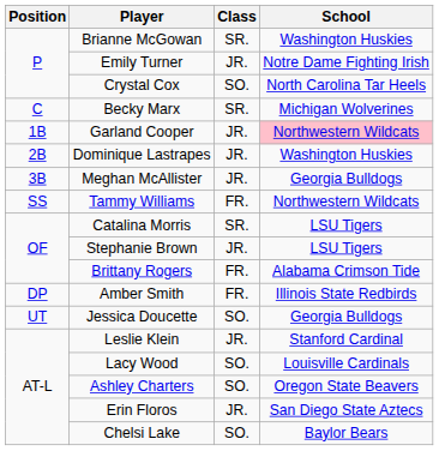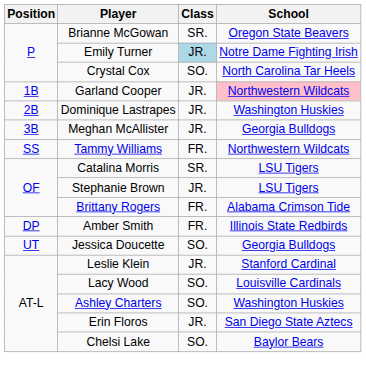 <table class="wikitable">
 <tr>
 <th>Position</th>
 <th>Player</th>
 <th>Class</th>
 <th>School</th>
 </tr>
 <tr align=center>
 <td rowspan=3><a href='#'>P</a></td>
 <td>Brianne McGowan</td>
 <td>SR.</td>
-<td><a href='#'>Washington Huskies</a></td>
+<td><a href='#'>Oregon State Beavers</a></td>
 </tr>
 <tr align=center>
 <td>Emily Turner</td>
-<td>JR.</td>
+<td style="background: lightblue;">JR.</td>
 <td><a href='#'>Notre Dame Fighting Irish</a></td>
 </tr>
 <tr align=center>
 <td>Crystal Cox</td>
 <td>SO.</td>
 <td><a href='#'>North Carolina Tar Heels</a></td>
-</tr>
-<tr align=center>
-<td rowspan=1><a href='#'>C</a></td>
-<td>Becky Marx</td>
-<td>SR.</td>
-<td><a href='#'>Michigan Wolverines</a></td>
 </tr>
 <tr align=center>
 <td rowspan=1><a href='#'>1B</a></td>
 <td>Garland Cooper</td>
 <td>JR.</td>
 <td style="background: pink;"><a href='#'>Northwestern Wildcats</a></td>
 </tr>
 <tr align=center>
 <td rowspan=1><a href='#'>2B</a></td>
 <td>Dominique Lastrapes</td>
 <td>JR.</td>
 <td><a href='#'>Washington Huskies</a></td>
 </tr>
 <tr align=center>
 <td rowspan=1><a href='#'>3B</a></td>
 <td>Meghan McAllister</td>
 <td>JR.</td>
 <td><a href='#'>Georgia Bulldogs</a></td>
 </tr>
 <tr align=center>
 <td rowspan=1><a href='#'>SS</a></td>
 <td><a href='#'>Tammy Williams</a></td>
 <td>FR.</td>
 <td><a href='#'>Northwestern Wildcats</a></td>
 </tr>
 <tr align=center>
 <td rowspan=3><a href='#'>OF</a></td>
 <td>Catalina Morris</td>
 <td>SR.</td>
 <td><a href='#'>LSU Tigers</a></td>
 </tr>
 <tr align=center>
 <td>Stephanie Brown</td>
 <td>JR.</td>
 <td><a href='#'>LSU Tigers</a></td>
 </tr>
 <tr align=center>
 <td><a href='#'>Brittany Rogers</a></td>
 <td>FR.</td>
 <td><a href='#'>Alabama Crimson Tide</a></td>
 </tr>
 <tr align=center>
 <td rowspan=1><a href='#'>DP</a></td>
 <td>Amber Smith</td>
 <td>FR.</td>
 <td><a href='#'>Illinois State Redbirds</a></td>
 </tr>
 <tr align=center>
 <td rowspan=1><a href='#'>UT</a></td>
 <td>Jessica Doucette</td>
 <td>SO.</td>
 <td><a href='#'>Georgia Bulldogs</a></td>
 </tr>
 <tr align=center>
 <td rowspan=6>AT-L</td>
 <td>Leslie Klein</td>
 <td>JR.</td>
 <td><a href='#'>Stanford Cardinal</a></td>
 </tr>
 <tr align=center>
 <td>Lacy Wood</td>
 <td>SO.</td>
 <td><a href='#'>Louisville Cardinals</a></td>
 </tr>
 <tr align=center>
 <td><a href='#'>Ashley Charters</a></td>
 <td>SO.</td>
-<td><a href='#'>Oregon State Beavers</a></td>
+<td><a href='#'>Washington Huskies</a></td>
 </tr>
 <tr align=center>
 <td>Erin Floros</td>
 <td>JR.</td>
 <td><a href='#'>San Diego State Aztecs</a></td>
 </tr>
 <tr align=center>
 <td>Chelsi Lake</td>
 <td>SO.</td>
 <td><a href='#'>Baylor Bears</a></td>
 </tr>
 </table>
